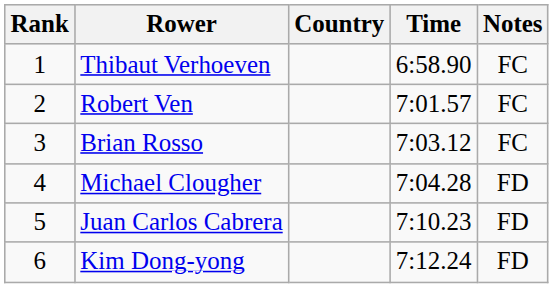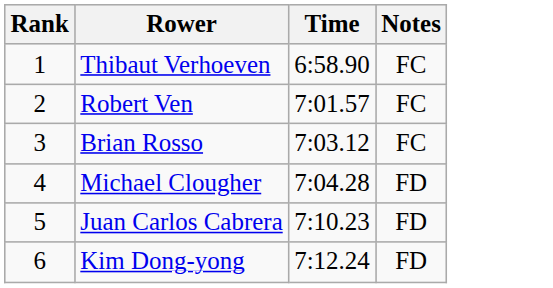 <table class="wikitable" style="text-align:center">
 <tr>
 <th>Rank</th>
 <th>Rower</th>
-<th>Country</th>
 <th>Time</th>
 <th>Notes</th>
 </tr>
 <tr>
 <td>1</td>
 <td align="left"><a href='#'>Thibaut Verhoeven</a></td>
-<td align="left"></td>
 <td>6:58.90</td>
 <td>FC</td>
 </tr>
 <tr>
 <td>2</td>
 <td align="left"><a href='#'>Robert Ven</a></td>
-<td align="left"></td>
 <td>7:01.57</td>
 <td>FC</td>
 </tr>
 <tr>
 <td>3</td>
 <td align="left"><a href='#'>Brian Rosso</a></td>
-<td align="left"></td>
 <td>7:03.12</td>
 <td>FC</td>
 </tr>
 <tr>
 <td>4</td>
 <td align="left"><a href='#'>Michael Clougher</a></td>
-<td align="left"></td>
 <td>7:04.28</td>
 <td>FD</td>
 </tr>
 <tr>
 <td>5</td>
 <td align="left"><a href='#'>Juan Carlos Cabrera</a></td>
-<td align="left"></td>
 <td>7:10.23</td>
 <td>FD</td>
 </tr>
 <tr>
 <td>6</td>
 <td align="left"><a href='#'>Kim Dong-yong</a></td>
-<td align="left"></td>
 <td>7:12.24</td>
 <td>FD</td>
 </tr>
 </table>
